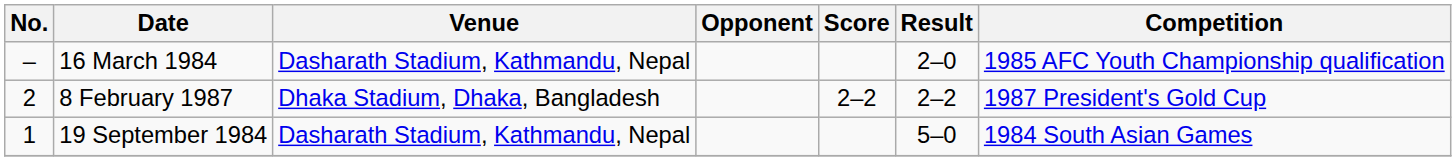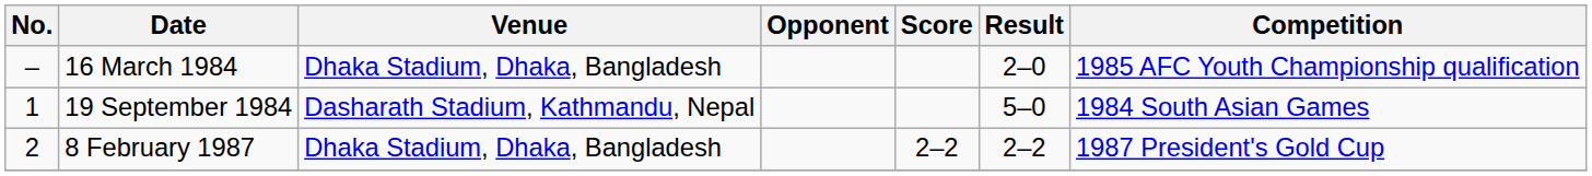 <table class="wikitable sortable">
 <tr>
 <th scope="col">No.</th>
 <th scope="col">Date</th>
 <th scope="col">Venue</th>
 <th scope="col">Opponent</th>
 <th scope="col">Score</th>
 <th scope="col">Result</th>
 <th scope="col">Competition</th>
 </tr>
 <tr>
 <td align="center">–</td>
 <td>16 March 1984</td>
-<td><a href='#'>Dasharath Stadium</a>, <a href='#'>Kathmandu</a>, Nepal</td>
+<td><a href='#'>Dhaka Stadium</a>, <a href='#'>Dhaka</a>, Bangladesh</td>
 <td></td>
 <td align="center"></td>
 <td align="center">2–0</td>
 <td><a href='#'>1985 AFC Youth Championship qualification</a></td>
+</tr>
+<tr>
+<td align="center">1</td>
+<td>19 September 1984</td>
+<td><a href='#'>Dasharath Stadium</a>, <a href='#'>Kathmandu</a>, Nepal</td>
+<td></td>
+<td align="center"></td>
+<td align="center">5–0</td>
+<td><a href='#'>1984 South Asian Games</a></td>
 </tr>
 <tr>
 <td align="center">2</td>
 <td>8 February 1987</td>
 <td><a href='#'>Dhaka Stadium</a>, <a href='#'>Dhaka</a>, Bangladesh</td>
 <td></td>
 <td align="center">2–2</td>
 <td align="center">2–2</td>
 <td><a href='#'>1987 President's Gold Cup</a></td>
 </tr>
 <tr>
-<td align="center">1</td>
-<td>19 September 1984</td>
-<td><a href='#'>Dasharath Stadium</a>, <a href='#'>Kathmandu</a>, Nepal</td>
-<td></td>
-<td align="center"></td>
-<td align="center">5–0</td>
-<td><a href='#'>1984 South Asian Games</a></td>
-</tr>
-<tr>
 </tr>
 </table>
